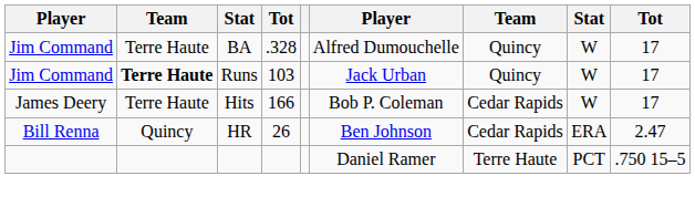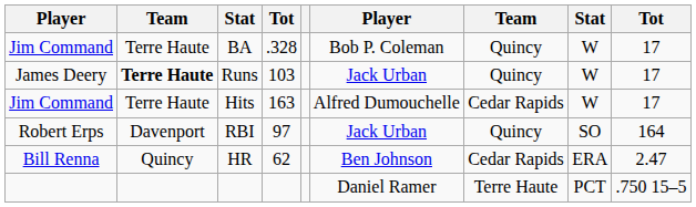 <table class="wikitable" style="text-align:center">
 <tr>
 <th>Player</th>
 <th>Team</th>
 <th>Stat</th>
 <th>Tot</th>
 <th></th>
 <th>Player</th>
 <th>Team</th>
 <th>Stat</th>
 <th>Tot</th>
 </tr>
 <tr>
 <td><a href='#'>Jim Command</a></td>
 <td>Terre Haute</td>
 <td>BA</td>
 <td>.328</td>
 <td></td>
-<td>Alfred Dumouchelle</td>
+<td>Bob P. Coleman</td>
 <td>Quincy</td>
 <td>W</td>
 <td>17</td>
 </tr>
 <tr>
-<td><a href='#'>Jim Command</a></td>
+<td>James Deery</td>
 <td><strong>Terre Haute</strong></td>
 <td>Runs</td>
 <td>103</td>
 <td></td>
 <td><a href='#'>Jack Urban</a></td>
 <td>Quincy</td>
 <td>W</td>
 <td>17</td>
 </tr>
 <tr>
-<td>James Deery</td>
+<td><a href='#'>Jim Command</a></td>
 <td>Terre Haute</td>
 <td>Hits</td>
-<td>166</td>
+<td>163</td>
 <td></td>
-<td>Bob P. Coleman</td>
+<td>Alfred Dumouchelle</td>
 <td>Cedar Rapids</td>
 <td>W</td>
 <td>17</td>
 </tr>
 <tr>
+<td>Robert Erps</td>
+<td>Davenport</td>
+<td>RBI</td>
+<td>97</td>
+<td></td>
+<td><a href='#'>Jack Urban</a></td>
+<td>Quincy</td>
+<td>SO</td>
+<td>164</td>
+</tr>
+<tr>
 <td><a href='#'>Bill Renna</a></td>
 <td>Quincy</td>
 <td>HR</td>
-<td>26</td>
+<td>62</td>
 <td></td>
 <td><a href='#'>Ben Johnson</a></td>
 <td>Cedar Rapids</td>
 <td>ERA</td>
 <td>2.47</td>
 </tr>
 <tr>
 <td></td>
 <td></td>
 <td></td>
 <td></td>
 <td></td>
 <td>Daniel Ramer</td>
 <td>Terre Haute</td>
 <td>PCT</td>
 <td>.750 15–5</td>
 </tr>
 </table>
